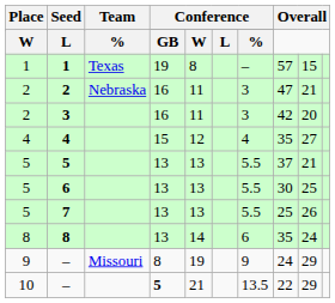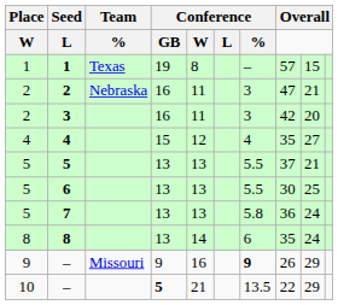 <table class="wikitable">
 <tr>
 <th rowspan ="2">Place</th>
 <th rowspan ="2">Seed</th>
 <th rowspan ="2">Team</th>
 <th colspan = "4">Conference</th>
 <th colspan = "3">Overall</th>
 </tr>
 <tr>
 </tr>
 <tr>
 <th scope="col" style="width: 20px;">W</th>
 <th scope="col" style="width: 20px;">L</th>
 <th scope="col" style="width: 30px;">%</th>
 <th scope="col" style="width: 30px;">GB</th>
 <th scope="col" style="width: 20px;">W</th>
 <th scope="col" style="width: 20px;">L</th>
 <th scope="col" style="width: 30px;">%</th>
 </tr>
 <tr bgcolor=#ccffcc>
 <td style="text-align:center;">1</td>
 <td style="text-align:center;"><strong>1</strong></td>
 <td><a href='#'>Texas</a></td>
 <td>19</td>
 <td>8</td>
 <td></td>
 <td>–</td>
 <td>57</td>
 <td>15</td>
 <td></td>
 </tr>
 <tr bgcolor=#ccffcc>
 <td style="text-align:center;">2</td>
 <td style="text-align:center;"><strong>2</strong></td>
 <td><a href='#'>Nebraska</a></td>
 <td>16</td>
 <td>11</td>
 <td></td>
 <td>3</td>
 <td>47</td>
 <td>21</td>
 <td></td>
 </tr>
 <tr bgcolor=#ccffcc>
 <td style="text-align:center;">2</td>
 <td style="text-align:center;"><strong>3</strong></td>
 <td></td>
 <td>16</td>
 <td>11</td>
 <td></td>
 <td>3</td>
 <td>42</td>
 <td>20</td>
 <td></td>
 </tr>
 <tr bgcolor=#ccffcc>
 <td style="text-align:center;">4</td>
 <td style="text-align:center;"><strong>4</strong></td>
 <td></td>
 <td>15</td>
 <td>12</td>
 <td></td>
 <td>4</td>
 <td>35</td>
 <td>27</td>
 <td></td>
 </tr>
 <tr bgcolor=#ccffcc>
 <td style="text-align:center;">5</td>
 <td style="text-align:center;"><strong>5</strong></td>
 <td></td>
 <td>13</td>
 <td>13</td>
 <td></td>
 <td>5.5</td>
 <td>37</td>
 <td>21</td>
 <td></td>
 </tr>
 <tr bgcolor=#ccffcc>
 <td style="text-align:center;">5</td>
 <td style="text-align:center;"><strong>6</strong></td>
 <td></td>
 <td>13</td>
 <td>13</td>
 <td></td>
 <td>5.5</td>
 <td>30</td>
 <td>25</td>
 <td></td>
 </tr>
 <tr bgcolor=#ccffcc>
 <td style="text-align:center;">5</td>
 <td style="text-align:center;"><strong>7</strong></td>
 <td></td>
 <td>13</td>
 <td>13</td>
 <td></td>
-<td>5.5</td>
-<td>25</td>
-<td>26</td>
+<td>5.8</td>
+<td>36</td>
+<td>24</td>
 <td></td>
 </tr>
 <tr bgcolor=#ccffcc>
 <td style="text-align:center;">8</td>
 <td style="text-align:center;"><strong>8</strong></td>
 <td></td>
 <td>13</td>
 <td>14</td>
 <td></td>
 <td>6</td>
 <td>35</td>
 <td>24</td>
 <td></td>
 </tr>
 <tr>
 <td style="text-align:center;">9</td>
 <td style="text-align:center;">–</td>
 <td><a href='#'>Missouri</a></td>
-<td>8</td>
-<td>19</td>
+<td>9</td>
+<td>16</td>
 <td></td>
-<td>9</td>
-<td>24</td>
+<td><strong>9</strong></td>
+<td>26</td>
 <td>29</td>
 <td></td>
 </tr>
 <tr>
 <td style="text-align:center;">10</td>
 <td style="text-align:center;">–</td>
 <td></td>
 <td><strong>5</strong></td>
 <td>21</td>
 <td></td>
 <td>13.5</td>
 <td>22</td>
 <td>29</td>
 <td></td>
 </tr>
 </table>
